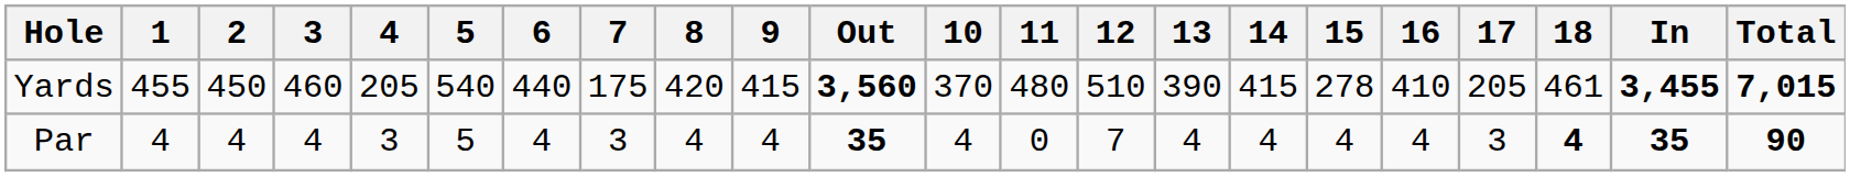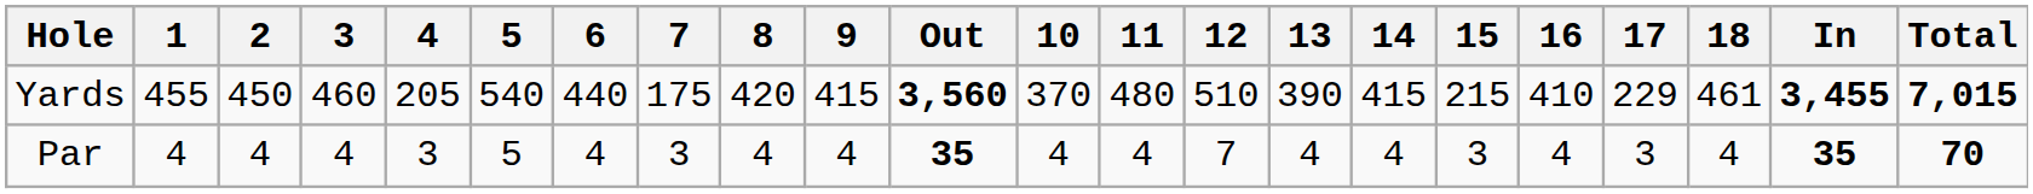 <table class="wikitable" style="text-align:center">
 <tr>
 <th align="left">Hole</th>
 <th>1</th>
 <th>2</th>
 <th>3</th>
 <th>4</th>
 <th>5</th>
 <th>6</th>
 <th>7</th>
 <th>8</th>
 <th>9</th>
 <th>Out</th>
 <th>10</th>
 <th>11</th>
 <th>12</th>
 <th>13</th>
 <th>14</th>
 <th>15</th>
 <th>16</th>
 <th>17</th>
 <th>18</th>
 <th>In</th>
 <th>Total</th>
 </tr>
 <tr>
 <td align="center">Yards</td>
 <td>455</td>
 <td>450</td>
 <td>460</td>
 <td>205</td>
 <td>540</td>
 <td>440</td>
 <td>175</td>
 <td>420</td>
 <td>415</td>
 <td><strong>3,560</strong></td>
 <td>370</td>
 <td>480</td>
 <td>510</td>
 <td>390</td>
 <td>415</td>
-<td>278</td>
+<td>215</td>
 <td>410</td>
-<td>205</td>
+<td>229</td>
 <td>461</td>
 <td><strong>3,455</strong></td>
 <td><strong>7,015</strong></td>
 </tr>
 <tr>
 <td align="center">Par</td>
 <td>4</td>
 <td>4</td>
 <td>4</td>
 <td>3</td>
 <td>5</td>
 <td>4</td>
 <td>3</td>
 <td>4</td>
 <td>4</td>
 <td><strong>35</strong></td>
 <td>4</td>
-<td>0</td>
+<td>4</td>
 <td>7</td>
 <td>4</td>
 <td>4</td>
-<td>4</td>
+<td>3</td>
 <td>4</td>
 <td>3</td>
-<td><strong>4</strong></td>
+<td>4</td>
 <td><strong>35</strong></td>
-<td><strong>90</strong></td>
+<td><strong>70</strong></td>
 </tr>
 </table>
